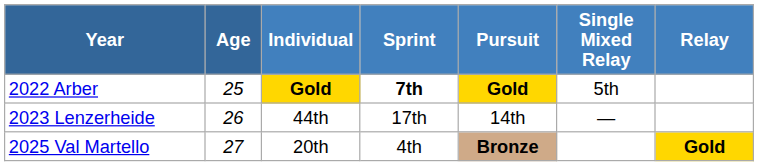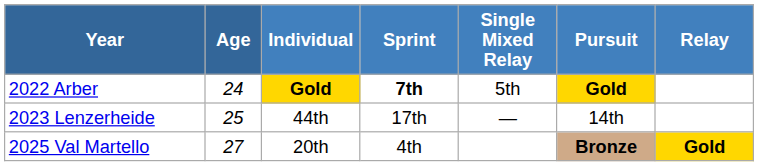 <table class="wikitable" style="font-size:95%; text-align:center; border:grey solid 1px; border-collapse:collapse; background:#ffffff;">
 <tr>
 <th style="background-color:#369; color:white;    width:160px;">Year</th>
 <th style="background-color:#369; color:white;    width:40px;">Age</th>
 <th style="background-color:#4180be; color:white; width:75px;">Individual</th>
 <th style="background-color:#4180be; color:white; width:75px;">Sprint</th>
+<th style="background-color:#4180be; color:white; width:75px;">Single Mixed Relay</th>
 <th style="background-color:#4180be; color:white; width:75px;">Pursuit</th>
-<th style="background-color:#4180be; color:white; width:75px;">Single Mixed Relay</th>
 <th style="background-color:#4180be; color:white; width:75px;">Relay</th>
 </tr>
 <tr>
 <td align=left> <a href='#'>2022 Arber</a></td>
-<td><em>25</em></td>
+<td><em>24</em></td>
 <td style="background:gold"><strong>Gold</strong></td>
 <td><strong>7th</strong></td>
+<td>5th</td>
 <td style="background:gold"><strong>Gold</strong></td>
-<td>5th</td>
 <td></td>
 </tr>
 <tr>
 <td align=left> <a href='#'>2023 Lenzerheide</a></td>
-<td><em>26</em></td>
+<td><em>25</em></td>
 <td>44th</td>
 <td>17th</td>
+<td>—</td>
 <td>14th</td>
-<td>—</td>
 <td></td>
 </tr>
 <tr>
 <td align=left> <a href='#'>2025 Val Martello</a></td>
 <td><em>27</em></td>
 <td>20th</td>
 <td>4th</td>
+<td></td>
 <td style="background:#cfaa88;"><strong>Bronze</strong></td>
-<td></td>
 <td style="background:gold"><strong>Gold</strong></td>
 </tr>
 </table>
